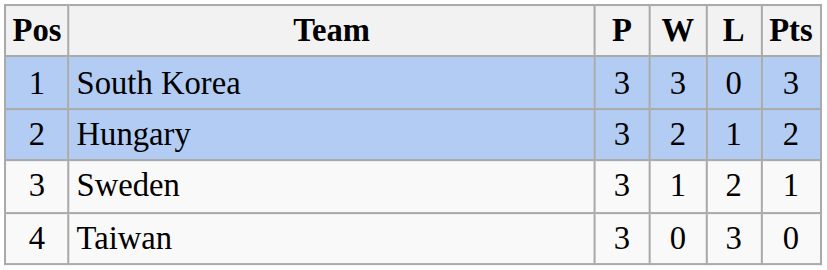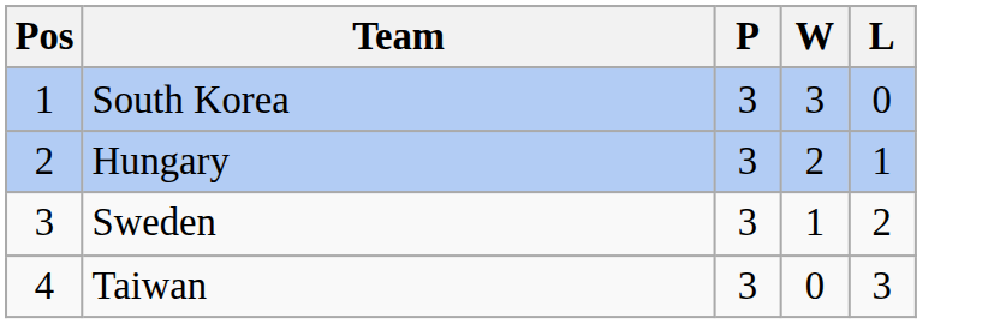 <table class="wikitable" style="font-size: 100%">
 <tr>
 <th width=15>Pos</th>
 <th width=250>Team</th>
 <th width=20>P</th>
 <th width=20>W</th>
 <th width=20>L</th>
-<th width=20>Pts</th>
 </tr>
 <tr align=center style="background: #b2ccf4;">
 <td>1</td>
 <td align="left"> South Korea</td>
 <td>3</td>
 <td>3</td>
 <td>0</td>
-<td>3</td>
 </tr>
 <tr align=center style="background: #b2ccf4;">
 <td>2</td>
 <td align="left"> Hungary</td>
 <td>3</td>
 <td>2</td>
 <td>1</td>
-<td>2</td>
 </tr>
 <tr align=center>
 <td>3</td>
 <td align="left"> Sweden</td>
 <td>3</td>
 <td>1</td>
 <td>2</td>
-<td>1</td>
 </tr>
 <tr align=center>
 <td>4</td>
 <td align="left"> Taiwan</td>
 <td>3</td>
 <td>0</td>
 <td>3</td>
-<td>0</td>
 </tr>
 </table>
